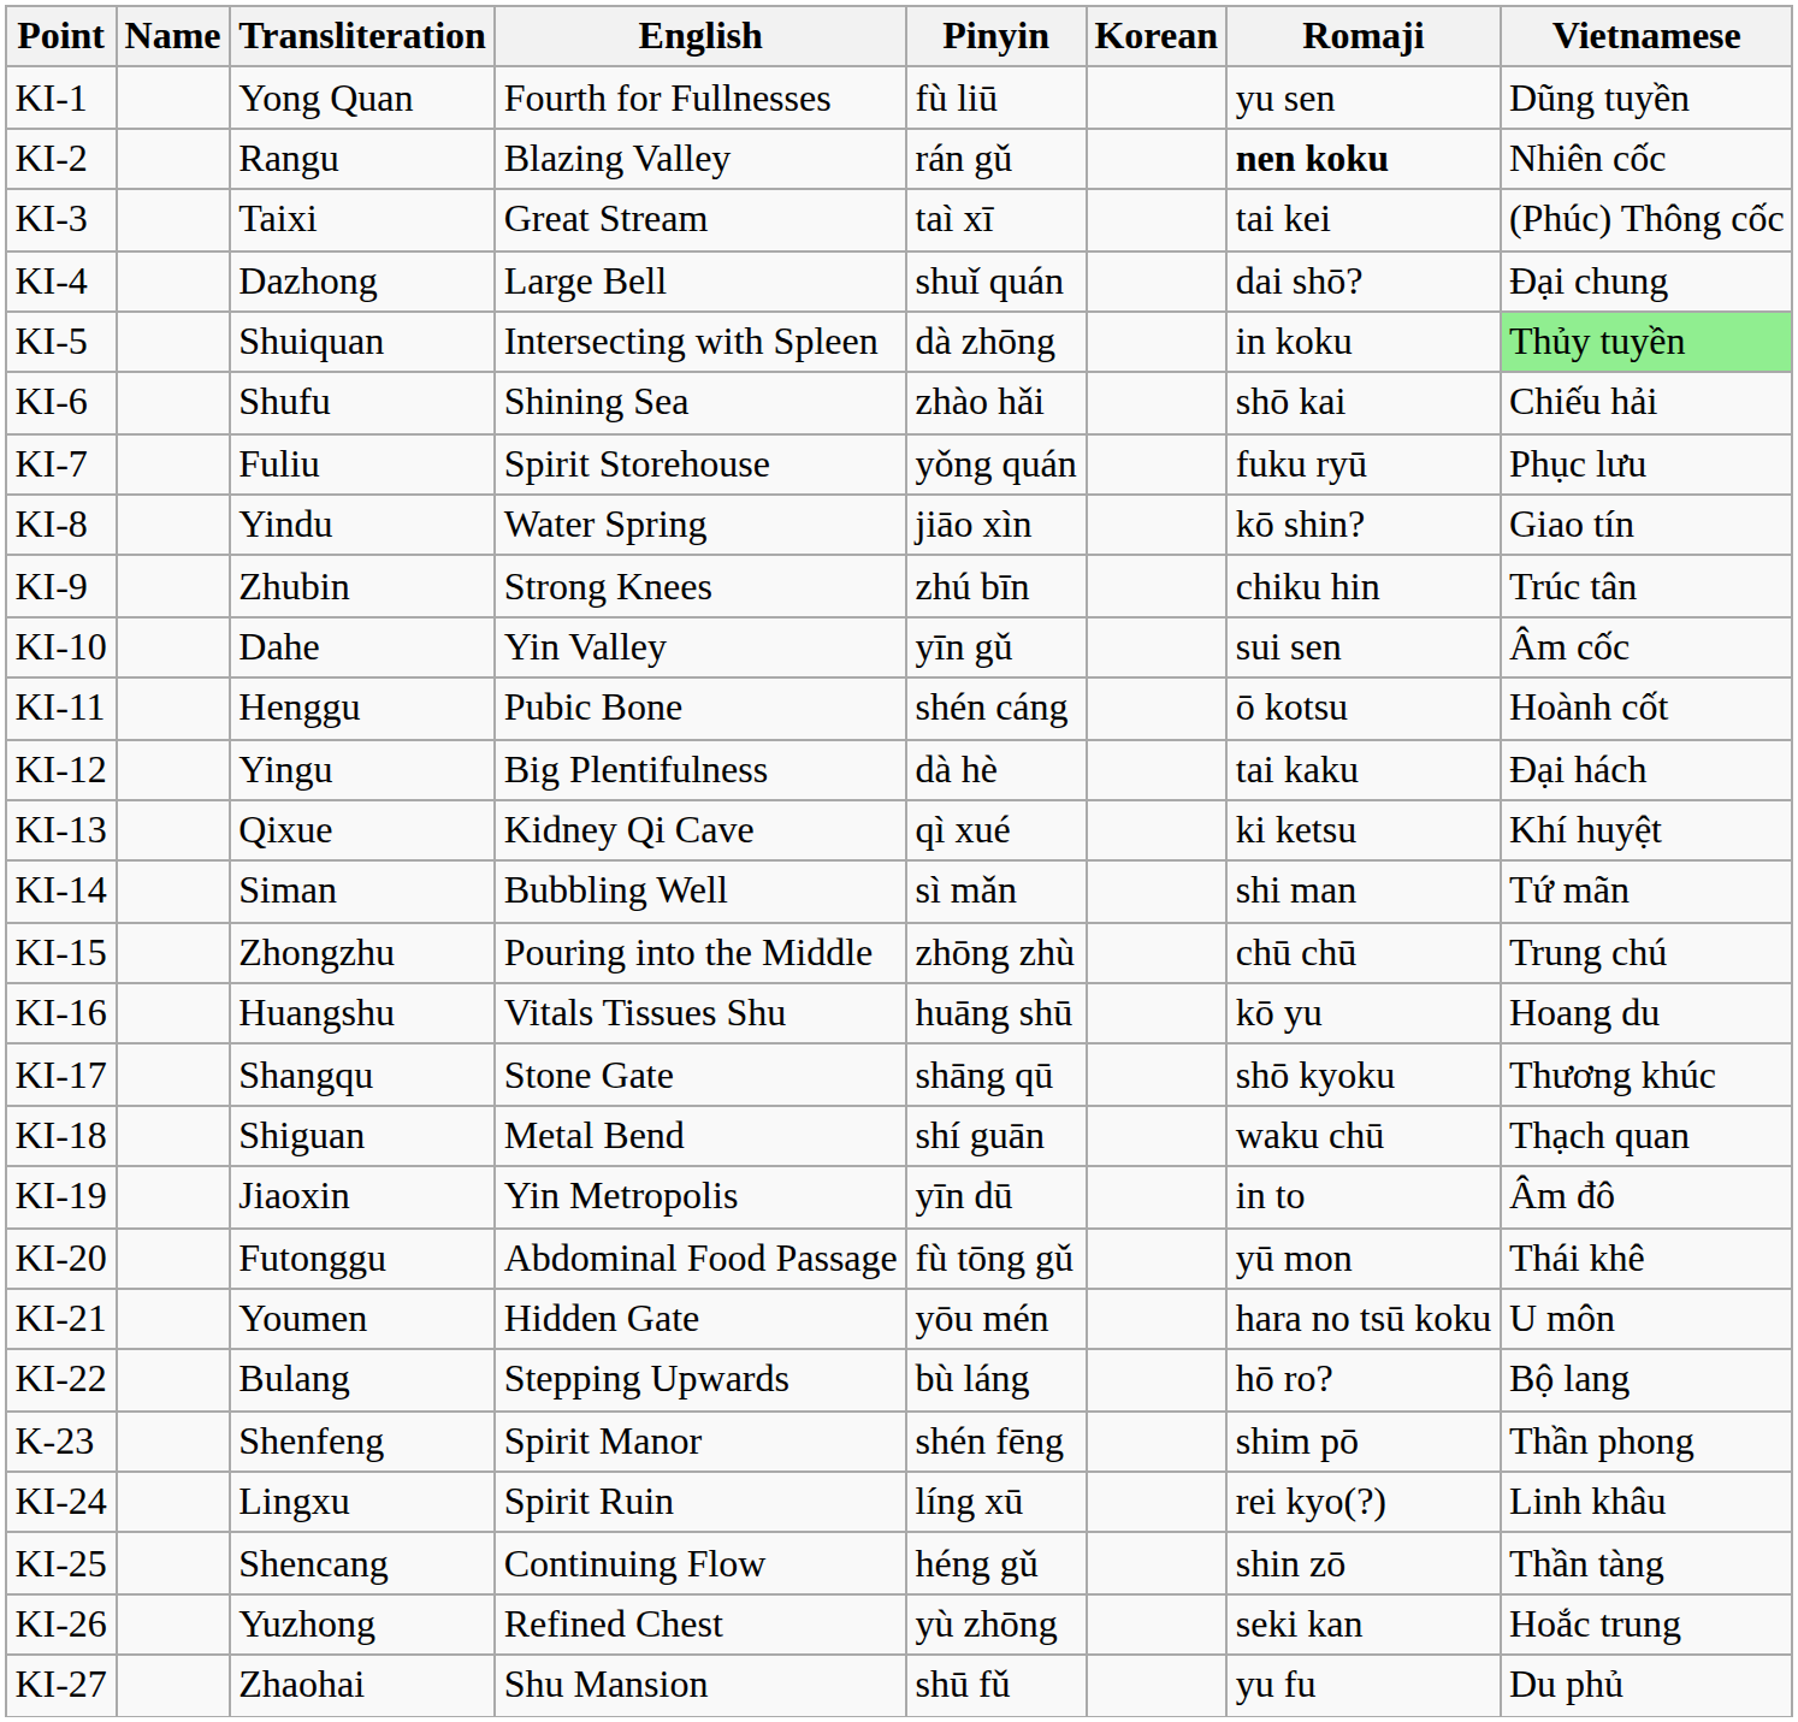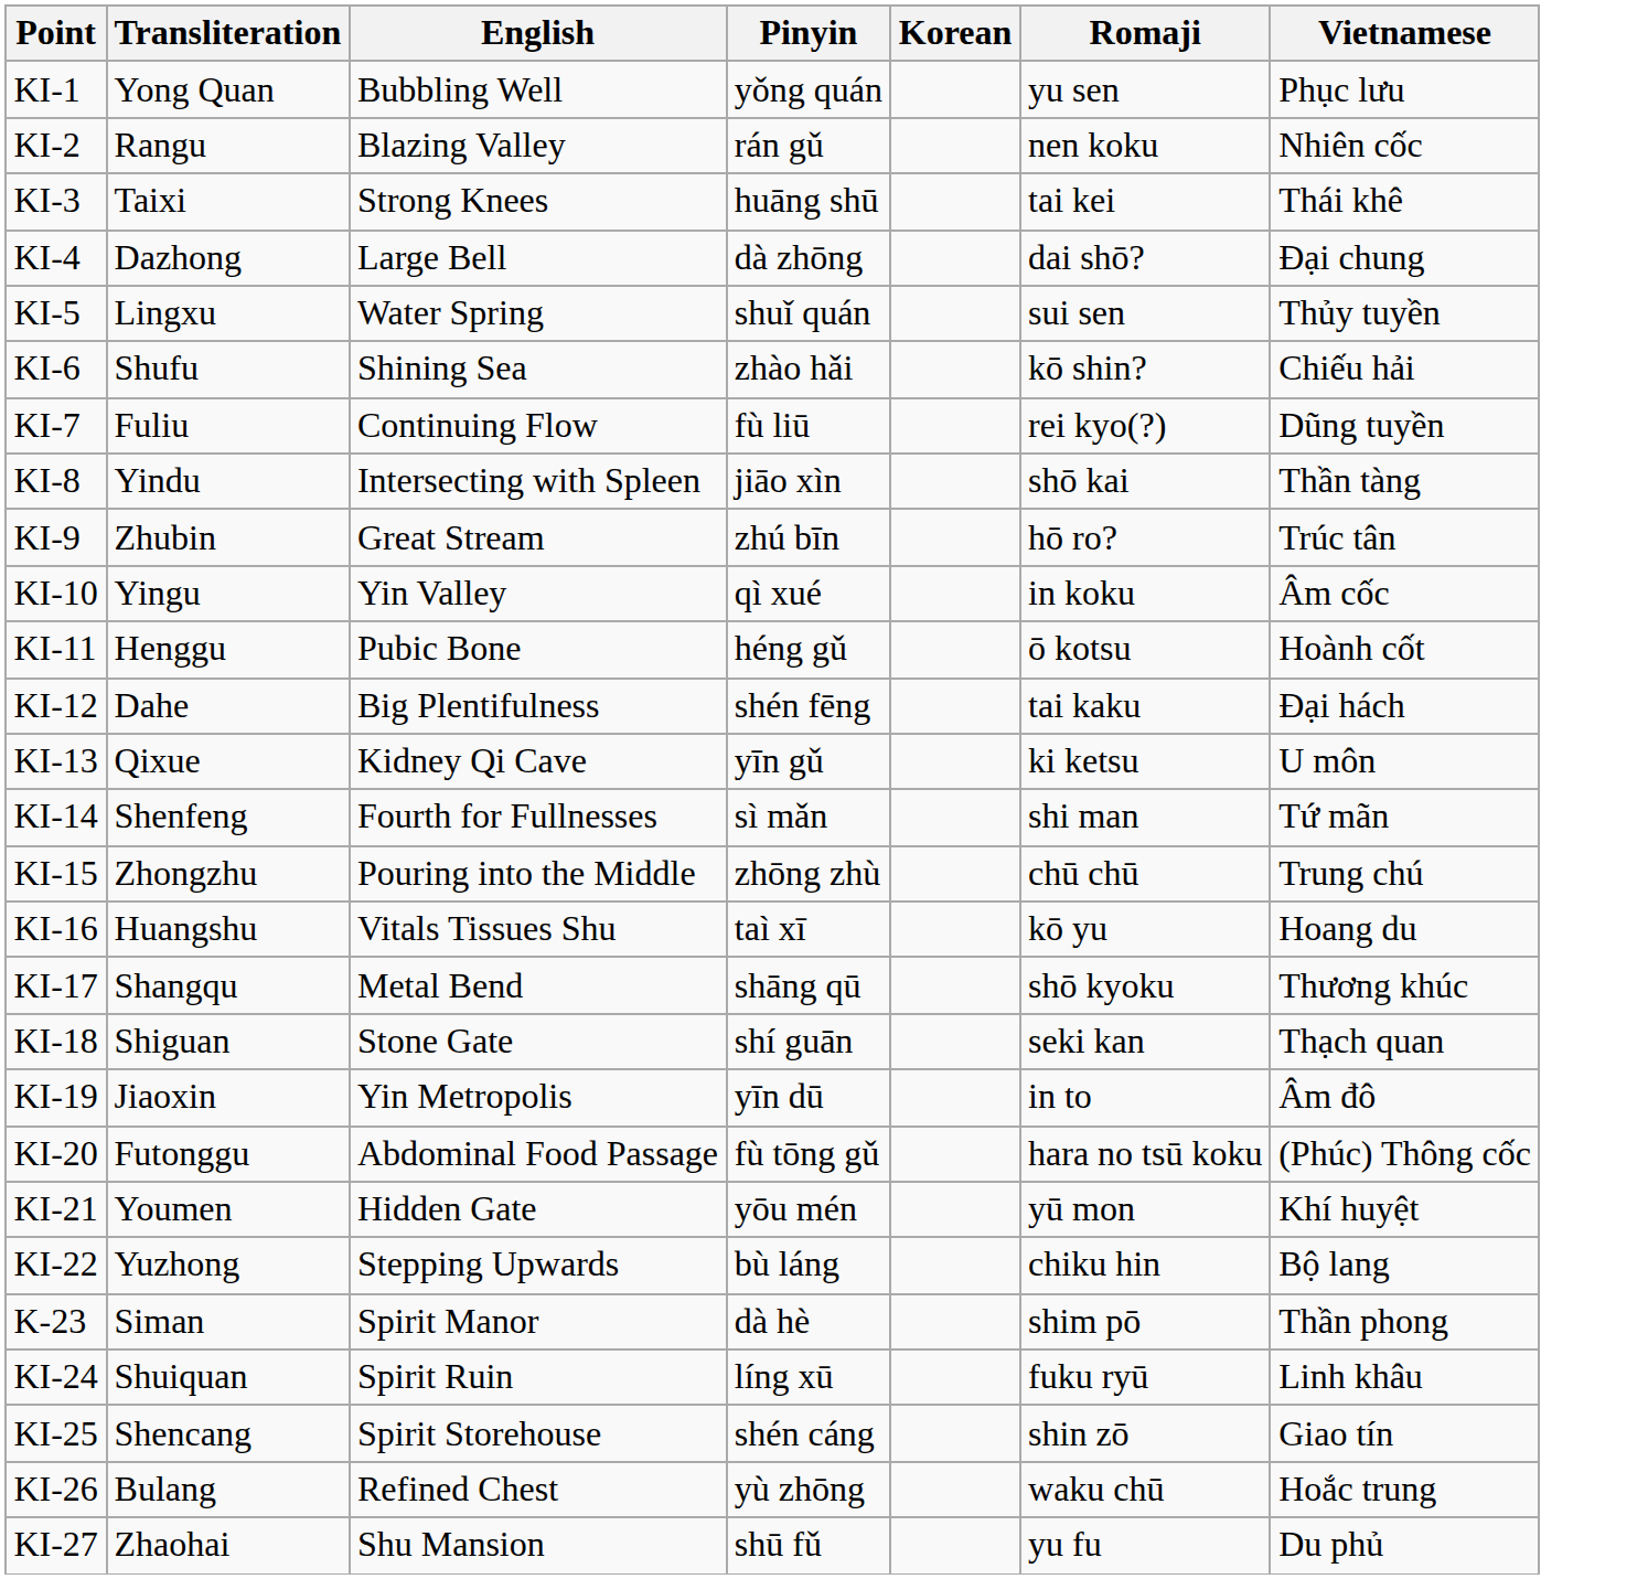 <table class="wikitable">
 <tr>
 <th>Point</th>
-<th>Name</th>
 <th>Transliteration</th>
 <th>English</th>
 <th>Pinyin</th>
 <th>Korean </th>
 <th>Romaji</th>
 <th>Vietnamese</th>
 </tr>
 <tr>
 <td>KI-1</td>
-<td></td>
 <td>Yong Quan</td>
-<td>Fourth for Fullnesses</td>
-<td>fù liū</td>
+<td>Bubbling Well</td>
+<td>yǒng quán</td>
 <td></td>
 <td>yu sen</td>
-<td>Dũng tuyền</td>
+<td>Phục lưu</td>
 </tr>
 <tr>
 <td>KI-2</td>
-<td></td>
 <td>Rangu</td>
 <td>Blazing Valley</td>
 <td>rán gǔ</td>
 <td></td>
-<td><strong>nen koku</strong></td>
+<td>nen koku</td>
 <td>Nhiên cốc</td>
 </tr>
 <tr>
 <td>KI-3</td>
-<td></td>
 <td>Taixi</td>
-<td>Great Stream</td>
-<td>taì xī</td>
+<td>Strong Knees</td>
+<td>huāng shū</td>
 <td></td>
 <td>tai kei</td>
-<td>(Phúc) Thông cốc</td>
+<td>Thái khê</td>
 </tr>
 <tr>
 <td>KI-4</td>
-<td></td>
 <td>Dazhong</td>
 <td>Large Bell</td>
-<td>shuǐ quán</td>
+<td>dà zhōng</td>
 <td></td>
 <td>dai shō?</td>
 <td>Đại chung</td>
 </tr>
 <tr>
 <td>KI-5</td>
+<td>Lingxu</td>
+<td>Water Spring</td>
+<td>shuǐ quán</td>
 <td></td>
-<td>Shuiquan</td>
-<td>Intersecting with Spleen</td>
-<td>dà zhōng</td>
-<td></td>
-<td>in koku</td>
-<td style="background: lightgreen;">Thủy tuyền</td>
+<td>sui sen</td>
+<td>Thủy tuyền</td>
 </tr>
 <tr>
 <td>KI-6</td>
-<td></td>
 <td>Shufu</td>
 <td>Shining Sea</td>
 <td>zhào hǎi</td>
 <td></td>
-<td>shō kai</td>
+<td>kō shin?</td>
 <td>Chiếu hải</td>
 </tr>
 <tr>
 <td>KI-7</td>
+<td>Fuliu</td>
+<td>Continuing Flow</td>
+<td>fù liū</td>
 <td></td>
-<td>Fuliu</td>
-<td>Spirit Storehouse</td>
-<td>yǒng quán</td>
-<td></td>
-<td>fuku ryū</td>
-<td>Phục lưu</td>
+<td>rei kyo(?)</td>
+<td>Dũng tuyền</td>
 </tr>
 <tr>
 <td>KI-8</td>
-<td></td>
 <td>Yindu</td>
-<td>Water Spring</td>
+<td>Intersecting with Spleen</td>
 <td>jiāo xìn</td>
 <td></td>
-<td>kō shin?</td>
-<td>Giao tín</td>
+<td>shō kai</td>
+<td>Thần tàng</td>
 </tr>
 <tr>
 <td>KI-9</td>
-<td></td>
 <td>Zhubin</td>
-<td>Strong Knees</td>
+<td>Great Stream</td>
 <td>zhú bīn</td>
 <td></td>
-<td>chiku hin</td>
+<td>hō ro?</td>
 <td>Trúc tân</td>
 </tr>
 <tr>
 <td>KI-10</td>
+<td>Yingu</td>
+<td>Yin Valley</td>
+<td>qì xué</td>
 <td></td>
-<td>Dahe</td>
-<td>Yin Valley</td>
-<td>yīn gǔ</td>
-<td></td>
-<td>sui sen</td>
+<td>in koku</td>
 <td>Âm cốc</td>
 </tr>
 <tr>
 <td>KI-11</td>
-<td></td>
 <td>Henggu</td>
 <td>Pubic Bone</td>
-<td>shén cáng</td>
+<td>héng gǔ</td>
 <td></td>
 <td>ō kotsu</td>
 <td>Hoành cốt</td>
 </tr>
 <tr>
 <td>KI-12</td>
-<td></td>
-<td>Yingu</td>
+<td>Dahe</td>
 <td>Big Plentifulness</td>
-<td>dà hè</td>
+<td>shén fēng</td>
 <td></td>
 <td>tai kaku</td>
 <td>Đại hách</td>
 </tr>
 <tr>
 <td>KI-13</td>
-<td></td>
 <td>Qixue</td>
 <td>Kidney Qi Cave</td>
-<td>qì xué</td>
+<td>yīn gǔ</td>
 <td></td>
 <td>ki ketsu</td>
-<td>Khí huyệt</td>
+<td>U môn</td>
 </tr>
 <tr>
 <td>KI-14</td>
-<td></td>
-<td>Siman</td>
-<td>Bubbling Well</td>
+<td>Shenfeng</td>
+<td>Fourth for Fullnesses</td>
 <td>sì mǎn</td>
 <td></td>
 <td>shi man</td>
 <td>Tứ mãn</td>
 </tr>
 <tr>
 <td>KI-15</td>
-<td></td>
 <td>Zhongzhu</td>
 <td>Pouring into the Middle</td>
 <td>zhōng zhù</td>
 <td></td>
 <td>chū chū</td>
 <td>Trung chú</td>
 </tr>
 <tr>
 <td>KI-16</td>
-<td></td>
 <td>Huangshu</td>
 <td>Vitals Tissues Shu</td>
-<td>huāng shū</td>
+<td>taì xī</td>
 <td></td>
 <td>kō yu</td>
 <td>Hoang du</td>
 </tr>
 <tr>
 <td>KI-17</td>
-<td></td>
 <td>Shangqu</td>
-<td>Stone Gate</td>
+<td>Metal Bend</td>
 <td>shāng qū</td>
 <td></td>
 <td>shō kyoku</td>
 <td>Thương khúc</td>
 </tr>
 <tr>
 <td>KI-18</td>
-<td></td>
 <td>Shiguan</td>
-<td>Metal Bend</td>
+<td>Stone Gate</td>
 <td>shí guān</td>
 <td></td>
-<td>waku chū</td>
+<td>seki kan</td>
 <td>Thạch quan</td>
 </tr>
 <tr>
 <td>KI-19</td>
-<td></td>
 <td>Jiaoxin</td>
 <td>Yin Metropolis</td>
 <td>yīn dū</td>
 <td></td>
 <td>in to</td>
 <td>Âm đô</td>
 </tr>
 <tr>
 <td>KI-20</td>
-<td></td>
 <td>Futonggu</td>
 <td>Abdominal Food Passage</td>
 <td>fù tōng gǔ</td>
 <td></td>
-<td>yū mon</td>
-<td>Thái khê</td>
+<td>hara no tsū koku</td>
+<td>(Phúc) Thông cốc</td>
 </tr>
 <tr>
 <td>KI-21</td>
-<td></td>
 <td>Youmen</td>
 <td>Hidden Gate</td>
 <td>yōu mén</td>
 <td></td>
-<td>hara no tsū koku</td>
-<td>U môn</td>
+<td>yū mon</td>
+<td>Khí huyệt</td>
 </tr>
 <tr>
 <td>KI-22</td>
-<td></td>
-<td>Bulang</td>
+<td>Yuzhong</td>
 <td>Stepping Upwards</td>
 <td>bù láng</td>
 <td></td>
-<td>hō ro?</td>
+<td>chiku hin</td>
 <td>Bộ lang</td>
 </tr>
 <tr>
 <td>K-23</td>
-<td></td>
-<td>Shenfeng</td>
+<td>Siman</td>
 <td>Spirit Manor</td>
-<td>shén fēng</td>
+<td>dà hè</td>
 <td></td>
 <td>shim pō</td>
 <td>Thần phong</td>
 </tr>
 <tr>
 <td>KI-24</td>
-<td></td>
-<td>Lingxu</td>
+<td>Shuiquan</td>
 <td>Spirit Ruin</td>
 <td>líng xū</td>
 <td></td>
-<td>rei kyo(?)</td>
+<td>fuku ryū</td>
 <td>Linh khâu</td>
 </tr>
 <tr>
 <td>KI-25</td>
-<td></td>
 <td>Shencang</td>
-<td>Continuing Flow</td>
-<td>héng gǔ</td>
+<td>Spirit Storehouse</td>
+<td>shén cáng</td>
 <td></td>
 <td>shin zō</td>
-<td>Thần tàng</td>
+<td>Giao tín</td>
 </tr>
 <tr>
 <td>KI-26</td>
-<td></td>
-<td>Yuzhong</td>
+<td>Bulang</td>
 <td>Refined Chest</td>
 <td>yù zhōng</td>
 <td></td>
-<td>seki kan</td>
+<td>waku chū</td>
 <td>Hoắc trung</td>
 </tr>
 <tr>
 <td>KI-27</td>
-<td></td>
 <td>Zhaohai</td>
 <td>Shu Mansion</td>
 <td>shū fǔ</td>
 <td></td>
 <td>yu fu</td>
 <td>Du phủ</td>
 </tr>
 </table>
